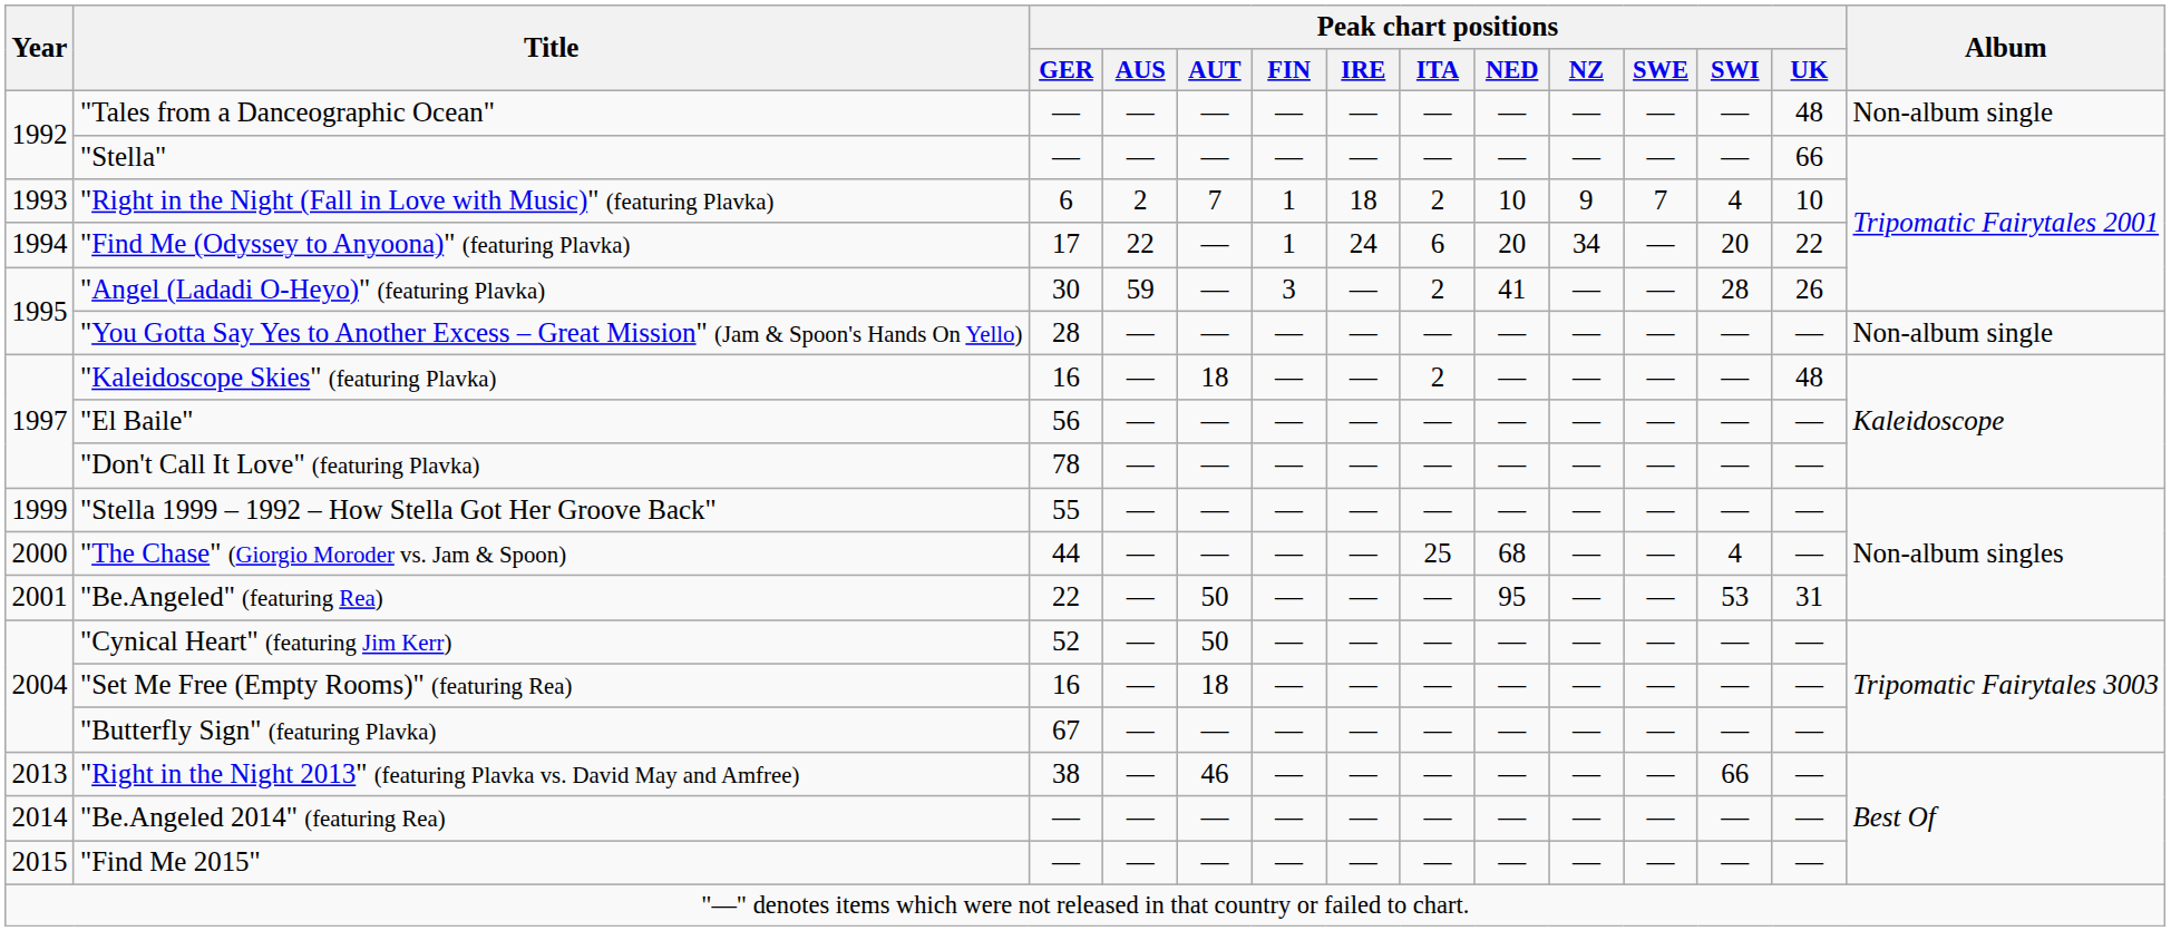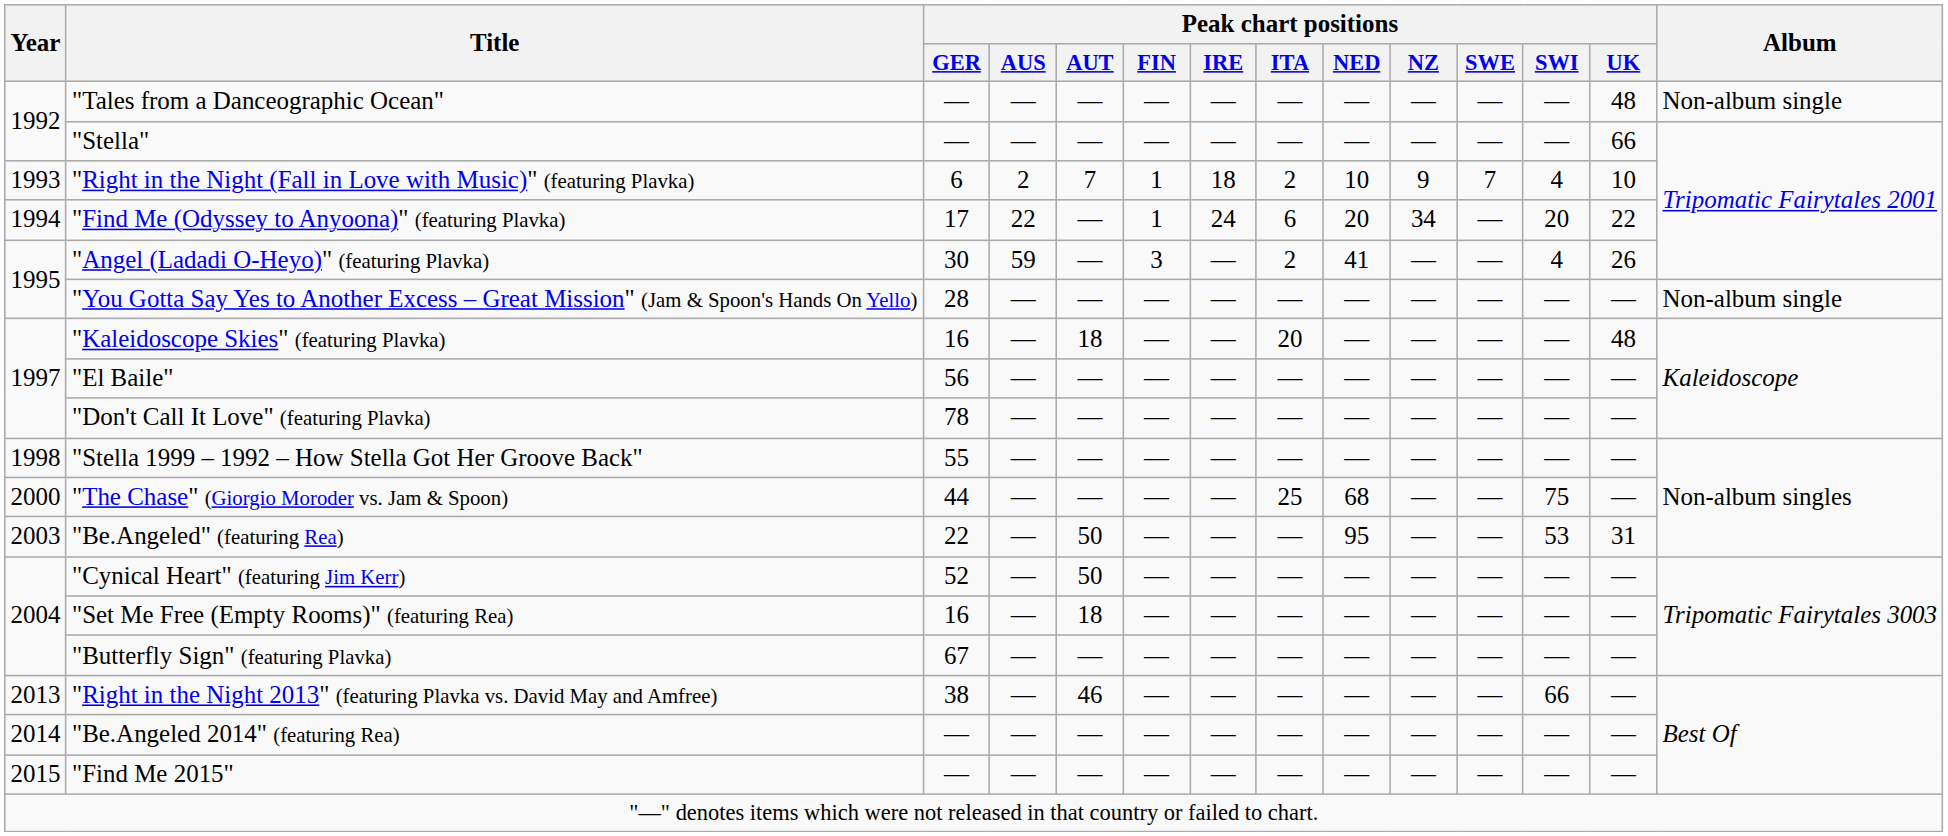 <table class="wikitable plainrowheaders" style="text-align:center;">
 <tr>
 <th scope="col" rowspan="2">Year</th>
 <th scope="col" rowspan="2">Title</th>
 <th scope="col" colspan="11">Peak chart positions</th>
 <th scope="col" rowspan="2">Album</th>
 </tr>
 <tr>
 <th scope="col" style="width:2.5em; font-size:90%;"><a href='#'>GER</a><br></th>
 <th scope="col" style="width:2.5em; font-size:90%;"><a href='#'>AUS</a><br></th>
 <th scope="col" style="width:2.5em; font-size:90%;"><a href='#'>AUT</a><br></th>
 <th scope="col" style="width:2.5em; font-size:90%;"><a href='#'>FIN</a><br></th>
 <th scope="col" style="width:2.5em; font-size:90%;"><a href='#'>IRE</a><br></th>
 <th scope="col" style="width:2.5em; font-size:90%;"><a href='#'>ITA</a><br></th>
 <th scope="col" style="width:2.5em; font-size:90%;"><a href='#'>NED</a><br></th>
 <th scope="col" style="width:2.5em; font-size:90%;"><a href='#'>NZ</a><br></th>
 <th scope="col" style="width:2.5em; font-size:90%;"><a href='#'>SWE</a><br></th>
 <th scope="col" style="width:2.5em; font-size:90%;"><a href='#'>SWI</a><br></th>
 <th scope="col" style="width:2.5em; font-size:90%;"><a href='#'>UK</a><br></th>
 </tr>
 <tr>
 <td rowspan=2>1992</td>
 <td align="left">"Tales from a Danceographic Ocean"</td>
 <td>—</td>
 <td>—</td>
 <td>—</td>
 <td>—</td>
 <td>—</td>
 <td>—</td>
 <td>—</td>
 <td>—</td>
 <td>—</td>
 <td>—</td>
 <td>48</td>
 <td align="left">Non-album single</td>
 </tr>
 <tr>
 <td align="left">"Stella"</td>
 <td>—</td>
 <td>—</td>
 <td>—</td>
 <td>—</td>
 <td>—</td>
 <td>—</td>
 <td>—</td>
 <td>—</td>
 <td>—</td>
 <td>—</td>
 <td>66</td>
 <td align="left" rowspan="4"><em><a href='#'>Tripomatic Fairytales 2001</a></em></td>
 </tr>
 <tr>
 <td>1993</td>
 <td align="left">"<a href='#'>Right in the Night (Fall in Love with Music)</a>" <small>(featuring Plavka)</small></td>
 <td>6</td>
 <td>2</td>
 <td>7</td>
 <td>1</td>
 <td>18</td>
 <td>2</td>
 <td>10</td>
 <td>9</td>
 <td>7</td>
 <td>4</td>
 <td>10</td>
 </tr>
 <tr>
 <td>1994</td>
 <td align="left">"<a href='#'>Find Me (Odyssey to Anyoona)</a>" <small>(featuring Plavka)</small></td>
 <td>17</td>
 <td>22</td>
 <td>—</td>
 <td>1</td>
 <td>24</td>
 <td>6</td>
 <td>20</td>
 <td>34</td>
 <td>—</td>
 <td>20</td>
 <td>22</td>
 </tr>
 <tr>
 <td rowspan="2">1995</td>
 <td align="left">"<a href='#'>Angel (Ladadi O-Heyo)</a>" <small>(featuring Plavka)</small></td>
 <td>30</td>
 <td>59</td>
 <td>—</td>
 <td>3</td>
 <td>—</td>
 <td>2</td>
 <td>41</td>
 <td>—</td>
 <td>—</td>
-<td>28</td>
+<td>4</td>
 <td>26</td>
 </tr>
 <tr>
 <td align="left">"<a href='#'>You Gotta Say Yes to Another Excess – Great Mission</a>" <small>(Jam & Spoon's Hands On <a href='#'>Yello</a>)</small></td>
 <td>28</td>
 <td>—</td>
 <td>—</td>
 <td>—</td>
 <td>—</td>
 <td>—</td>
 <td>—</td>
 <td>—</td>
 <td>—</td>
 <td>—</td>
 <td>—</td>
 <td align="left">Non-album single</td>
 </tr>
 <tr>
 <td rowspan="3">1997</td>
 <td align="left">"<a href='#'>Kaleidoscope Skies</a>" <small>(featuring Plavka)</small></td>
 <td>16</td>
 <td>—</td>
 <td>18</td>
 <td>—</td>
 <td>—</td>
-<td>2</td>
+<td>20</td>
 <td>—</td>
 <td>—</td>
 <td>—</td>
 <td>—</td>
 <td>48</td>
 <td align="left" rowspan="3"><em>Kaleidoscope</em></td>
 </tr>
 <tr>
 <td align="left">"El Baile"</td>
 <td>56</td>
 <td>—</td>
 <td>—</td>
 <td>—</td>
 <td>—</td>
 <td>—</td>
 <td>—</td>
 <td>—</td>
 <td>—</td>
 <td>—</td>
 <td>—</td>
 </tr>
 <tr>
 <td align="left">"Don't Call It Love" <small>(featuring Plavka)</small></td>
 <td>78</td>
 <td>—</td>
 <td>—</td>
 <td>—</td>
 <td>—</td>
 <td>—</td>
 <td>—</td>
 <td>—</td>
 <td>—</td>
 <td>—</td>
 <td>—</td>
 </tr>
 <tr>
-<td>1999</td>
+<td>1998</td>
 <td align="left">"Stella 1999 – 1992 – How Stella Got Her Groove Back"</td>
 <td>55</td>
 <td>—</td>
 <td>—</td>
 <td>—</td>
 <td>—</td>
 <td>—</td>
 <td>—</td>
 <td>—</td>
 <td>—</td>
 <td>—</td>
 <td>—</td>
 <td align="left" rowspan="3">Non-album singles</td>
 </tr>
 <tr>
 <td>2000</td>
 <td align="left">"<a href='#'>The Chase</a>" <small>(<a href='#'>Giorgio Moroder</a> vs. Jam & Spoon)</small></td>
 <td>44</td>
 <td>—</td>
 <td>—</td>
 <td>—</td>
 <td>—</td>
 <td>25</td>
 <td>68</td>
 <td>—</td>
 <td>—</td>
-<td>4</td>
+<td>75</td>
 <td>—</td>
 </tr>
 <tr>
-<td>2001</td>
+<td>2003</td>
 <td align="left">"Be.Angeled" <small>(featuring <a href='#'>Rea</a>)</small></td>
 <td>22</td>
 <td>—</td>
 <td>50</td>
 <td>—</td>
 <td>—</td>
 <td>—</td>
 <td>95</td>
 <td>—</td>
 <td>—</td>
 <td>53</td>
 <td>31</td>
 </tr>
 <tr>
 <td rowspan="3">2004</td>
 <td align="left">"Cynical Heart" <small>(featuring <a href='#'>Jim Kerr</a>)</small></td>
 <td>52</td>
 <td>—</td>
 <td>50</td>
 <td>—</td>
 <td>—</td>
 <td>—</td>
 <td>—</td>
 <td>—</td>
 <td>—</td>
 <td>—</td>
 <td>—</td>
 <td align="left" rowspan="3"><em>Tripomatic Fairytales 3003</em></td>
 </tr>
 <tr>
 <td align="left">"Set Me Free (Empty Rooms)" <small>(featuring Rea)</small></td>
 <td>16</td>
 <td>—</td>
 <td>18</td>
 <td>—</td>
 <td>—</td>
 <td>—</td>
 <td>—</td>
 <td>—</td>
 <td>—</td>
 <td>—</td>
 <td>—</td>
 </tr>
 <tr>
 <td align="left">"Butterfly Sign" <small>(featuring Plavka)</small></td>
 <td>67</td>
 <td>—</td>
 <td>—</td>
 <td>—</td>
 <td>—</td>
 <td>—</td>
 <td>—</td>
 <td>—</td>
 <td>—</td>
 <td>—</td>
 <td>—</td>
 </tr>
 <tr>
 <td>2013</td>
 <td align="left">"<a href='#'>Right in the Night 2013</a>" <small>(featuring Plavka vs. David May and Amfree)</small></td>
 <td>38</td>
 <td>—</td>
 <td>46</td>
 <td>—</td>
 <td>—</td>
 <td>—</td>
 <td>—</td>
 <td>—</td>
 <td>—</td>
 <td>66</td>
 <td>—</td>
 <td align="left" rowspan="3"><em>Best Of</em></td>
 </tr>
 <tr>
 <td>2014</td>
 <td align="left">"Be.Angeled 2014" <small>(featuring Rea)</small></td>
 <td>—</td>
 <td>—</td>
 <td>—</td>
 <td>—</td>
 <td>—</td>
 <td>—</td>
 <td>—</td>
 <td>—</td>
 <td>—</td>
 <td>—</td>
 <td>—</td>
 </tr>
 <tr>
 <td>2015</td>
 <td align="left">"Find Me 2015"</td>
 <td>—</td>
 <td>—</td>
 <td>—</td>
 <td>—</td>
 <td>—</td>
 <td>—</td>
 <td>—</td>
 <td>—</td>
 <td>—</td>
 <td>—</td>
 <td>—</td>
 </tr>
 <tr>
 <td colspan="15" style="font-size:90%;">"—" denotes items which were not released in that country or failed to chart.</td>
 </tr>
 </table>
